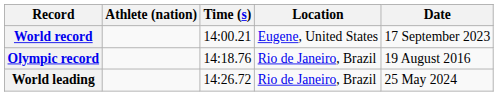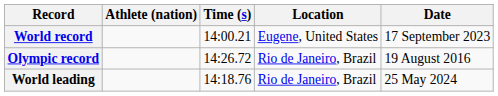 <table class="wikitable">
 <tr>
 <th scope="col">Record</th>
 <th scope="col">Athlete (nation)</th>
 <th scope="col">Time (<a href='#'>s</a>)</th>
 <th scope="col">Location</th>
 <th scope="col">Date</th>
 </tr>
 <tr>
 <th scope="row"><a href='#'>World record</a></th>
 <td></td>
 <td>14:00.21</td>
 <td><a href='#'>Eugene</a>, United States</td>
 <td>17 September 2023</td>
 </tr>
 <tr>
 <th scope="row"><a href='#'>Olympic record</a></th>
 <td></td>
-<td>14:18.76</td>
+<td>14:26.72</td>
 <td><a href='#'>Rio de Janeiro</a>, Brazil</td>
 <td>19 August 2016</td>
 </tr>
 <tr>
 <th scope="row">World leading</th>
 <td></td>
-<td>14:26.72</td>
+<td>14:18.76</td>
 <td><a href='#'>Rio de Janeiro</a>, Brazil</td>
 <td>25 May 2024</td>
 </tr>
 </table>
